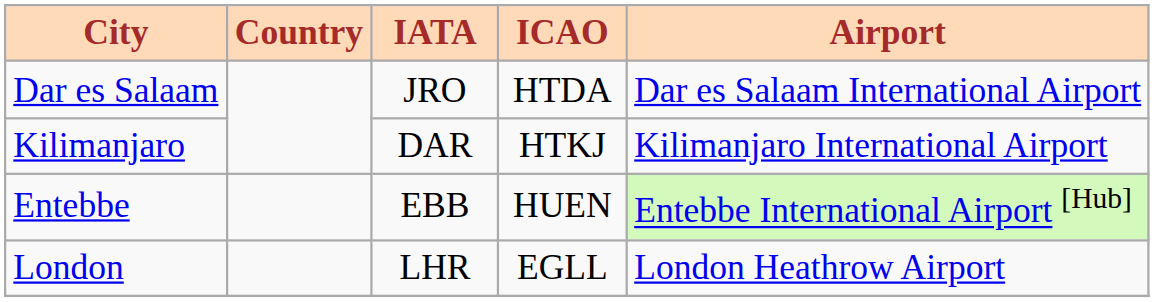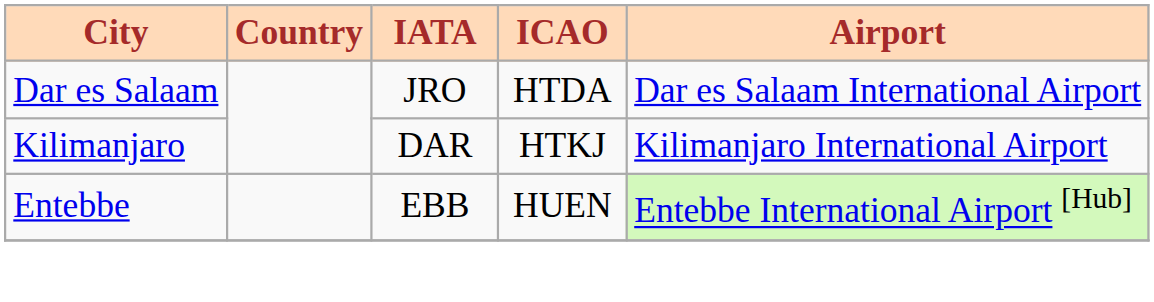 <table class="sortable wikitable toccolours">
 <tr>
 <th style="background-color:#FFDAB9;color: brown">City</th>
 <th style="background-color:#FFDAB9;color: brown">Country</th>
 <th style="background-color:#FFDAB9;color: brown;width:50px;">IATA</th>
 <th style="background-color:#FFDAB9;color: brown;width:50px;">ICAO</th>
 <th style="background-color:#FFDAB9;color: brown">Airport</th>
 </tr>
 <tr>
 <td><a href='#'>Dar es Salaam</a></td>
 <td rowspan=2></td>
 <td align=center>JRO</td>
 <td align=center>HTDA</td>
 <td><a href='#'>Dar es Salaam International Airport</a></td>
 </tr>
 <tr>
 <td><a href='#'>Kilimanjaro</a></td>
 <td align=center>DAR</td>
 <td align=center>HTKJ</td>
 <td><a href='#'>Kilimanjaro International Airport</a></td>
 </tr>
 <tr>
 <td><a href='#'>Entebbe</a></td>
 <td></td>
 <td align=center>EBB</td>
 <td align=center>HUEN</td>
 <td bgcolor=#D3F9BC><a href='#'>Entebbe International Airport</a> <sup>[Hub]</sup></td>
 </tr>
 <tr>
-<td><a href='#'>London</a></td>
-<td></td>
-<td align=center>LHR</td>
-<td align=center>EGLL</td>
-<td><a href='#'>London Heathrow Airport</a></td>
-</tr>
-<tr>
 </tr>
 </table>
